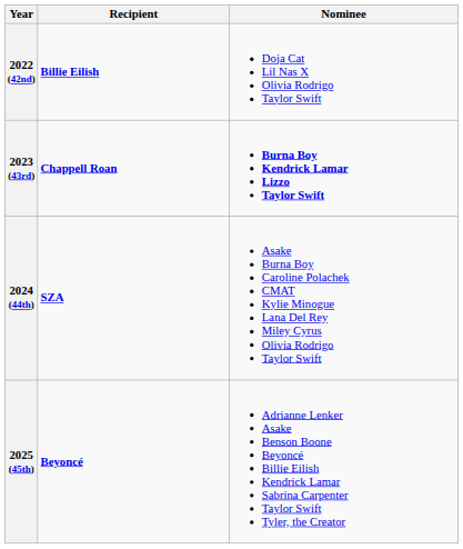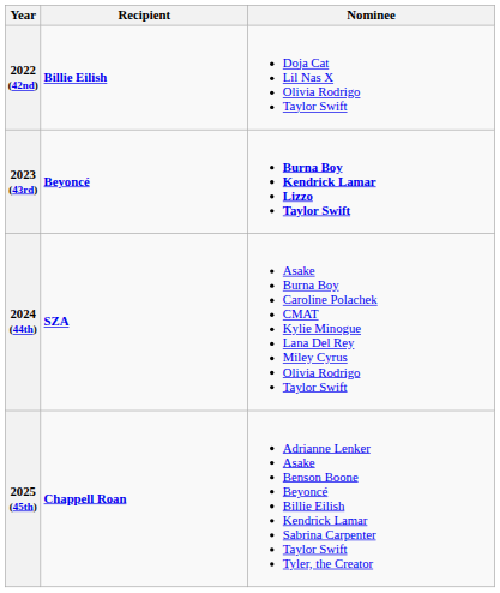 <table class="wikitable sortable plainrowheaders">
 <tr>
 <th>Year</th>
 <th width="250">Recipient</th>
 <th width="300" class="unsortable">Nominee</th>
 </tr>
 <tr>
 <th scope="row">2022 <br><small>(<a href='#'>42nd</a>)</small></th>
 <td><strong><a href='#'>Billie Eilish</a></strong></td>
 <td><br><ul><li><a href='#'>Doja Cat</a></li><li><a href='#'>Lil Nas X</a></li><li><a href='#'>Olivia Rodrigo</a></li><li><a href='#'>Taylor Swift</a></li></ul></td>
 </tr>
 <tr>
 <th scope="row">2023 <br><small>(<a href='#'>43rd</a>)</small></th>
-<td><strong><a href='#'>Chappell Roan</a></strong></td>
+<td><strong><a href='#'>Beyoncé</a></strong></td>
 <td><strong><br><ul><li><a href='#'>Burna Boy</a></li><li><a href='#'>Kendrick Lamar</a></li><li><a href='#'>Lizzo</a></li><li><a href='#'>Taylor Swift</a></li></ul></strong></td>
 </tr>
 <tr>
 <th scope="row">2024 <br><small>(<a href='#'>44th</a>)</small></th>
 <td><strong><a href='#'>SZA</a></strong></td>
 <td><br><ul><li><a href='#'>Asake</a></li><li><a href='#'>Burna Boy</a></li><li><a href='#'>Caroline Polachek</a></li><li><a href='#'>CMAT</a></li><li><a href='#'>Kylie Minogue</a></li><li><a href='#'>Lana Del Rey</a></li><li><a href='#'>Miley Cyrus</a></li><li><a href='#'>Olivia Rodrigo</a></li><li><a href='#'>Taylor Swift</a></li></ul></td>
 </tr>
 <tr>
 <th scope="row">2025 <br><small>(<a href='#'>45th</a>)</small></th>
-<td><strong><a href='#'>Beyoncé</a></strong></td>
+<td><strong><a href='#'>Chappell Roan</a></strong></td>
 <td><br><ul><li><a href='#'>Adrianne Lenker</a></li><li><a href='#'>Asake</a></li><li><a href='#'>Benson Boone</a></li><li><a href='#'>Beyoncé</a></li><li><a href='#'>Billie Eilish</a></li><li><a href='#'>Kendrick Lamar</a></li><li><a href='#'>Sabrina Carpenter</a></li><li><a href='#'>Taylor Swift</a></li><li><a href='#'>Tyler, the Creator</a></li></ul></td>
 </tr>
 </table>
